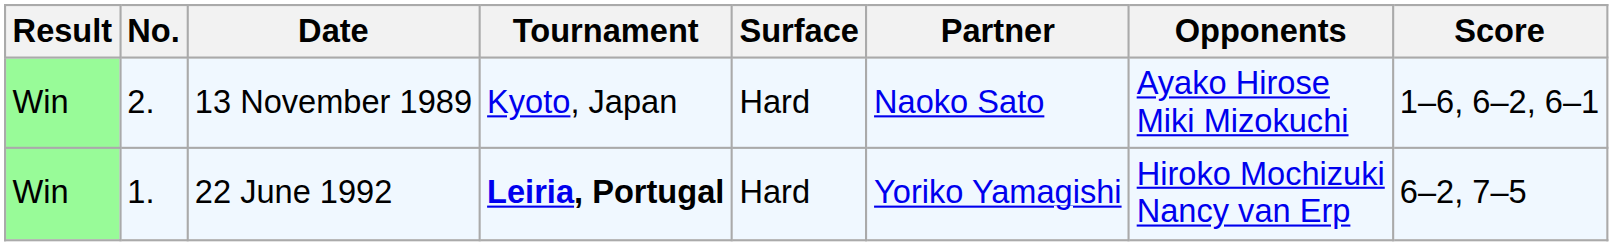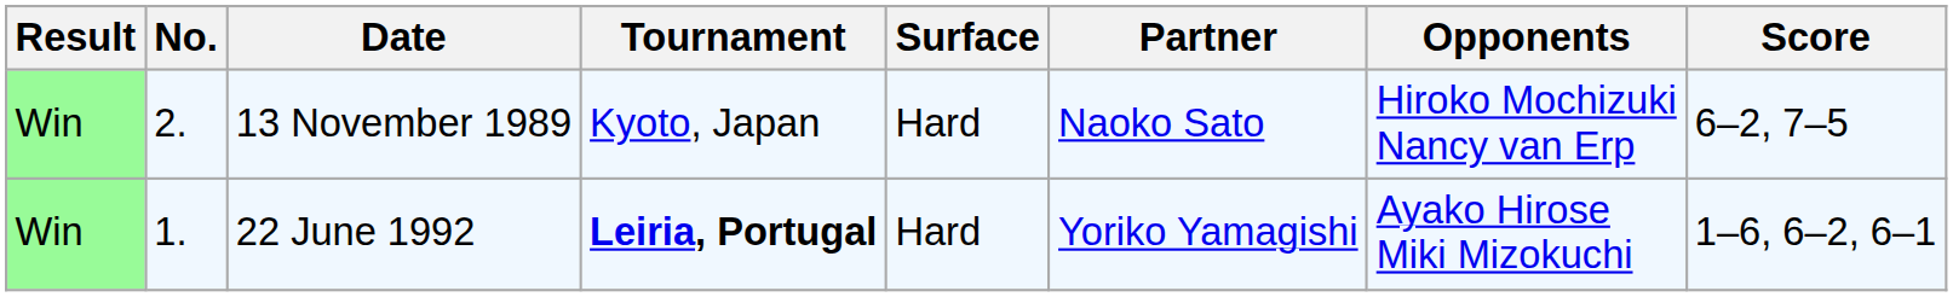 <table class="sortable wikitable" style=font-size:97%>
 <tr>
 <th>Result</th>
 <th>No.</th>
 <th>Date</th>
 <th>Tournament</th>
 <th>Surface</th>
 <th>Partner</th>
 <th>Opponents</th>
 <th>Score</th>
 </tr>
 <tr bgcolor="#f0f8ff">
 <td style="background:#98fb98;">Win</td>
 <td>2.</td>
 <td>13 November 1989</td>
 <td><a href='#'>Kyoto</a>, Japan</td>
 <td>Hard</td>
 <td> <a href='#'>Naoko Sato</a></td>
-<td> <a href='#'>Ayako Hirose</a> <br>  <a href='#'>Miki Mizokuchi</a></td>
-<td>1–6, 6–2, 6–1</td>
+<td> <a href='#'>Hiroko Mochizuki</a> <br>  <a href='#'>Nancy van Erp</a></td>
+<td>6–2, 7–5</td>
 </tr>
 <tr style="background:#f0f8ff;">
 <td style="background:#98fb98;">Win</td>
 <td>1.</td>
 <td>22 June 1992</td>
 <td><strong><a href='#'>Leiria</a>, Portugal</strong></td>
 <td>Hard</td>
 <td> <a href='#'>Yoriko Yamagishi</a></td>
-<td> <a href='#'>Hiroko Mochizuki</a> <br>  <a href='#'>Nancy van Erp</a></td>
-<td>6–2, 7–5</td>
+<td> <a href='#'>Ayako Hirose</a> <br>  <a href='#'>Miki Mizokuchi</a></td>
+<td>1–6, 6–2, 6–1</td>
 </tr>
 </table>
